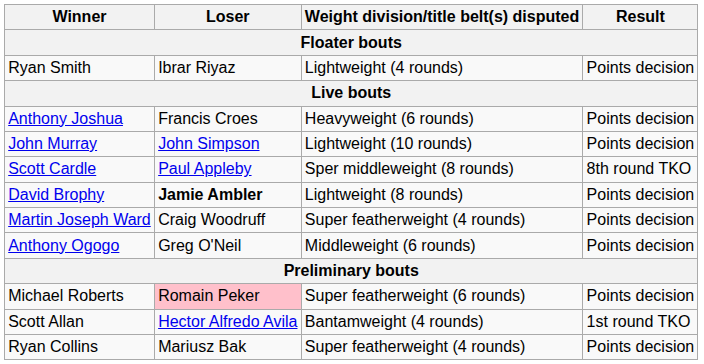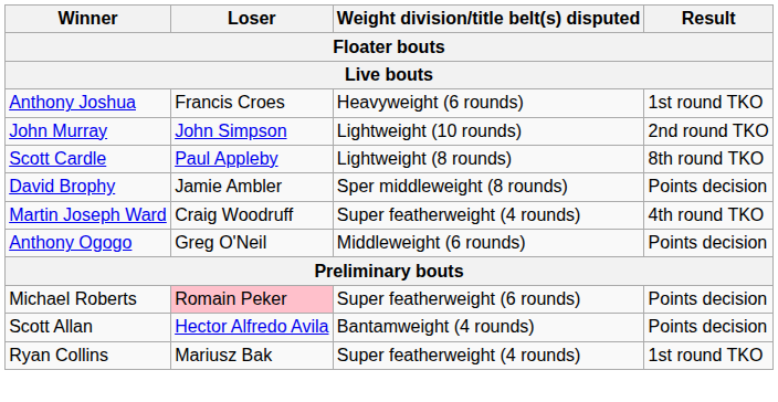 <table class=wikitable>
 <tr>
 <th>Winner</th>
 <th>Loser</th>
 <th>Weight division/title belt(s) disputed</th>
 <th>Result</th>
 </tr>
 <tr>
 <th colspan=4>Floater bouts</th>
 </tr>
 <tr>
-<td> Ryan Smith</td>
-<td> Ibrar Riyaz</td>
-<td>Lightweight (4 rounds)</td>
-<td>Points decision</td>
-</tr>
-<tr>
 <th colspan=4>Live bouts</th>
 </tr>
 <tr>
 <td> <a href='#'>Anthony Joshua</a></td>
 <td> Francis Croes</td>
 <td>Heavyweight (6 rounds)</td>
-<td>Points decision</td>
+<td>1st round TKO</td>
 </tr>
 <tr>
 <td> <a href='#'>John Murray</a></td>
 <td> <a href='#'>John Simpson</a></td>
 <td>Lightweight (10 rounds)</td>
-<td>Points decision</td>
+<td>2nd round TKO</td>
 </tr>
 <tr>
 <td> <a href='#'>Scott Cardle</a></td>
 <td> <a href='#'>Paul Appleby</a></td>
-<td>Sper middleweight (8 rounds)</td>
+<td>Lightweight (8 rounds)</td>
 <td>8th round TKO</td>
 </tr>
 <tr>
 <td> <a href='#'>David Brophy</a></td>
-<td><strong> Jamie Ambler</strong></td>
-<td>Lightweight (8 rounds)</td>
+<td> Jamie Ambler</td>
+<td>Sper middleweight (8 rounds)</td>
 <td>Points decision</td>
 </tr>
 <tr>
 <td> <a href='#'>Martin Joseph Ward</a></td>
 <td> Craig Woodruff</td>
 <td>Super featherweight (4 rounds)</td>
-<td>Points decision</td>
+<td>4th round TKO</td>
 </tr>
 <tr>
 <td> <a href='#'>Anthony Ogogo</a></td>
 <td> Greg O'Neil</td>
 <td>Middleweight (6 rounds)</td>
 <td>Points decision</td>
 </tr>
 <tr>
 <th colspan=4>Preliminary bouts</th>
 </tr>
 <tr>
 <td> Michael Roberts</td>
 <td style="background: pink;"> Romain Peker</td>
 <td>Super featherweight (6 rounds)</td>
 <td>Points decision</td>
 </tr>
 <tr>
 <td> Scott Allan</td>
 <td> <a href='#'>Hector Alfredo Avila</a></td>
 <td>Bantamweight (4 rounds)</td>
-<td>1st round TKO</td>
+<td>Points decision</td>
 </tr>
 <tr>
 <td> Ryan Collins</td>
 <td> Mariusz Bak</td>
 <td>Super featherweight (4 rounds)</td>
-<td>Points decision</td>
+<td>1st round TKO</td>
 </tr>
 </table>
